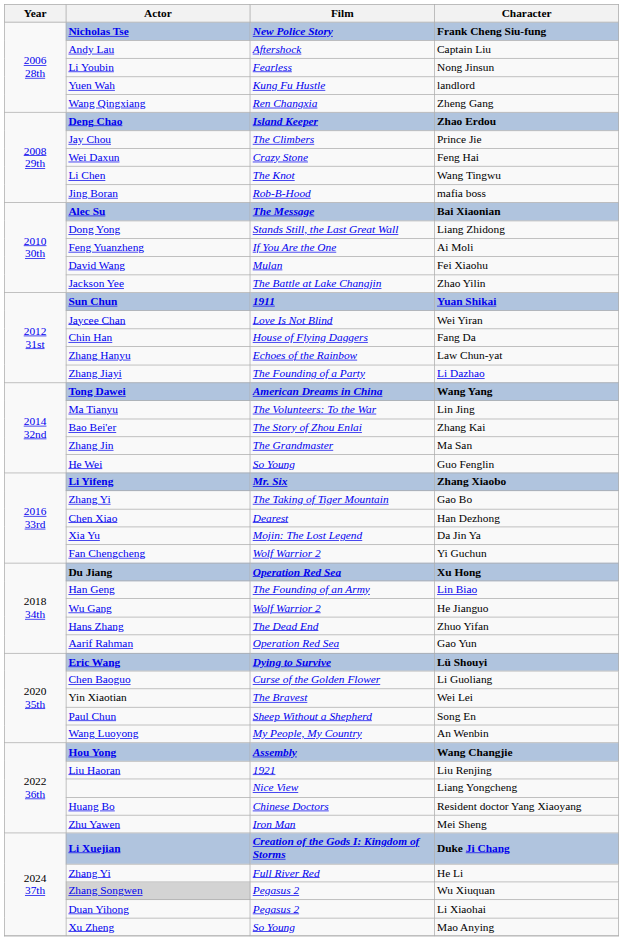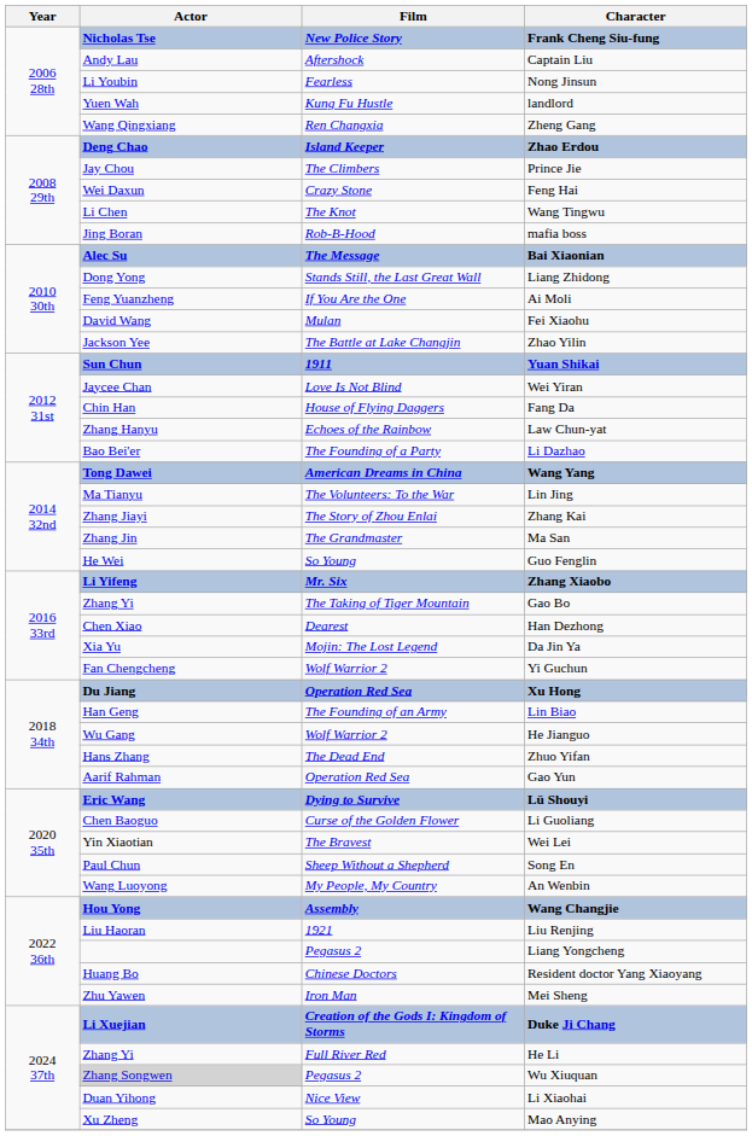 <table class="wikitable" style="width:98%;">
 <tr style="background:#bebebe;">
 <th style="width:10%;">Year</th>
 <th style="width:30%;">Actor</th>
 <th style="width:30%;">Film</th>
 <th style="width:30%;">Character</th>
 </tr>
 <tr>
 <td rowspan="5" style="text-align:center"><a href='#'>2006</a><br><a href='#'>28th</a></td>
 <td style="background:#B0C4DE;"><strong><a href='#'>Nicholas Tse</a></strong></td>
 <td style="background:#B0C4DE;"><strong><em><a href='#'>New Police Story</a></em></strong></td>
 <td style="background:#B0C4DE;"><strong>Frank Cheng Siu-fung</strong></td>
 </tr>
 <tr>
 <td><a href='#'>Andy Lau</a></td>
 <td><em><a href='#'>Aftershock</a></em></td>
 <td>Captain Liu</td>
 </tr>
 <tr>
 <td><a href='#'>Li Youbin</a></td>
 <td><em><a href='#'>Fearless</a></em></td>
 <td>Nong Jinsun</td>
 </tr>
 <tr>
 <td><a href='#'>Yuen Wah</a></td>
 <td><em><a href='#'>Kung Fu Hustle</a></em></td>
 <td>landlord</td>
 </tr>
 <tr>
 <td><a href='#'>Wang Qingxiang</a></td>
 <td><em><a href='#'>Ren Changxia</a></em></td>
 <td>Zheng Gang</td>
 </tr>
 <tr>
 <td rowspan="5" style="text-align:center"><a href='#'>2008</a><br><a href='#'>29th</a></td>
 <td style="background:#B0C4DE;"><strong><a href='#'>Deng Chao</a></strong></td>
 <td style="background:#B0C4DE;"><strong><em><a href='#'>Island Keeper</a></em></strong></td>
 <td style="background:#B0C4DE;"><strong>Zhao Erdou</strong></td>
 </tr>
 <tr>
 <td><a href='#'>Jay Chou</a></td>
 <td><em><a href='#'>The Climbers</a></em></td>
 <td>Prince Jie</td>
 </tr>
 <tr>
 <td><a href='#'>Wei Daxun</a></td>
 <td><em><a href='#'>Crazy Stone</a></em></td>
 <td>Feng Hai</td>
 </tr>
 <tr>
 <td><a href='#'>Li Chen</a></td>
 <td><em><a href='#'>The Knot</a></em></td>
 <td>Wang Tingwu</td>
 </tr>
 <tr>
 <td><a href='#'>Jing Boran</a></td>
 <td><em><a href='#'>Rob-B-Hood</a></em></td>
 <td>mafia boss</td>
 </tr>
 <tr>
 <td rowspan="5" style="text-align:center"><a href='#'>2010</a><br><a href='#'>30th</a></td>
 <td style="background:#B0C4DE;"><strong><a href='#'>Alec Su</a></strong></td>
 <td style="background:#B0C4DE;"><strong><em><a href='#'>The Message</a></em></strong></td>
 <td style="background:#B0C4DE;"><strong>Bai Xiaonian</strong></td>
 </tr>
 <tr>
 <td><a href='#'>Dong Yong</a></td>
 <td><em><a href='#'>Stands Still, the Last Great Wall</a></em></td>
 <td>Liang Zhidong</td>
 </tr>
 <tr>
 <td><a href='#'>Feng Yuanzheng</a></td>
 <td><em><a href='#'>If You Are the One</a></em></td>
 <td>Ai Moli</td>
 </tr>
 <tr>
 <td><a href='#'>David Wang</a></td>
 <td><em><a href='#'>Mulan</a></em></td>
 <td>Fei Xiaohu</td>
 </tr>
 <tr>
 <td><a href='#'>Jackson Yee</a></td>
 <td><em><a href='#'>The Battle at Lake Changjin</a></em></td>
 <td>Zhao Yilin</td>
 </tr>
 <tr>
 <td rowspan="5" style="text-align:center"><a href='#'>2012</a><br><a href='#'>31st</a></td>
 <td style="background:#B0C4DE;"><strong><a href='#'>Sun Chun</a></strong></td>
 <td style="background:#B0C4DE;"><strong><em><a href='#'>1911</a></em></strong></td>
 <td style="background:#B0C4DE;"><strong><a href='#'>Yuan Shikai</a></strong></td>
 </tr>
 <tr>
 <td><a href='#'>Jaycee Chan</a></td>
 <td><em><a href='#'>Love Is Not Blind</a></em></td>
 <td>Wei Yiran</td>
 </tr>
 <tr>
 <td><a href='#'>Chin Han</a></td>
 <td><em><a href='#'>House of Flying Daggers</a></em></td>
 <td>Fang Da</td>
 </tr>
 <tr>
 <td><a href='#'>Zhang Hanyu</a></td>
 <td><em><a href='#'>Echoes of the Rainbow</a></em></td>
 <td>Law Chun-yat</td>
 </tr>
 <tr>
-<td><a href='#'>Zhang Jiayi</a></td>
+<td><a href='#'>Bao Bei'er</a></td>
 <td><em><a href='#'>The Founding of a Party</a></em></td>
 <td><a href='#'>Li Dazhao</a></td>
 </tr>
 <tr>
 <td rowspan="5" style="text-align:center"><a href='#'>2014</a><br><a href='#'>32nd</a></td>
 <td style="background:#B0C4DE;"><strong><a href='#'>Tong Dawei</a></strong></td>
 <td style="background:#B0C4DE;"><strong><em><a href='#'>American Dreams in China</a></em></strong></td>
 <td style="background:#B0C4DE;"><strong>Wang Yang</strong></td>
 </tr>
 <tr>
 <td><a href='#'>Ma Tianyu</a></td>
 <td><em><a href='#'>The Volunteers: To the War</a></em></td>
 <td>Lin Jing</td>
 </tr>
 <tr>
-<td><a href='#'>Bao Bei'er</a></td>
+<td><a href='#'>Zhang Jiayi</a></td>
 <td><em><a href='#'>The Story of Zhou Enlai</a></em></td>
 <td>Zhang Kai</td>
 </tr>
 <tr>
 <td><a href='#'>Zhang Jin</a></td>
 <td><em><a href='#'>The Grandmaster</a></em></td>
 <td>Ma San</td>
 </tr>
 <tr>
 <td><a href='#'>He Wei</a></td>
 <td><em><a href='#'>So Young</a></em></td>
 <td>Guo Fenglin</td>
 </tr>
 <tr>
 <td rowspan="5" style="text-align:center"><a href='#'>2016</a><br><a href='#'>33rd</a></td>
 <td style="background:#B0C4DE;"><strong><a href='#'>Li Yifeng</a></strong></td>
 <td style="background:#B0C4DE;"><strong><em><a href='#'>Mr. Six</a></em></strong></td>
 <td style="background:#B0C4DE;"><strong>Zhang Xiaobo</strong></td>
 </tr>
 <tr>
 <td><a href='#'>Zhang Yi</a></td>
 <td><em><a href='#'>The Taking of Tiger Mountain</a></em></td>
 <td>Gao Bo</td>
 </tr>
 <tr>
 <td><a href='#'>Chen Xiao</a></td>
 <td><em><a href='#'>Dearest</a></em></td>
 <td>Han Dezhong</td>
 </tr>
 <tr>
 <td><a href='#'>Xia Yu</a></td>
 <td><em><a href='#'>Mojin: The Lost Legend</a></em></td>
 <td>Da Jin Ya</td>
 </tr>
 <tr>
 <td><a href='#'>Fan Chengcheng</a></td>
 <td><em><a href='#'>Wolf Warrior 2</a></em></td>
 <td>Yi Guchun</td>
 </tr>
 <tr>
 <td rowspan="5" style="text-align:center">2018<br><a href='#'>34th</a></td>
 <td style="background:#B0C4DE;"><strong>Du Jiang</strong></td>
 <td style="background:#B0C4DE;"><strong><em><a href='#'>Operation Red Sea</a></em></strong></td>
 <td style="background:#B0C4DE;"><strong>Xu Hong</strong></td>
 </tr>
 <tr>
 <td><a href='#'>Han Geng</a></td>
 <td><em><a href='#'>The Founding of an Army</a></em></td>
 <td><a href='#'>Lin Biao</a></td>
 </tr>
 <tr>
 <td><a href='#'>Wu Gang</a></td>
 <td><em><a href='#'>Wolf Warrior 2</a></em></td>
 <td>He Jianguo</td>
 </tr>
 <tr>
 <td><a href='#'>Hans Zhang</a></td>
 <td><em><a href='#'>The Dead End</a></em></td>
 <td>Zhuo Yifan</td>
 </tr>
 <tr>
 <td><a href='#'>Aarif Rahman</a></td>
 <td><em><a href='#'>Operation Red Sea</a></em></td>
 <td>Gao Yun</td>
 </tr>
 <tr>
 <td rowspan="5" style="text-align:center">2020<br><a href='#'>35th</a></td>
 <td style="background:#B0C4DE;"><strong><a href='#'>Eric Wang</a></strong></td>
 <td style="background:#B0C4DE;"><strong><em><a href='#'>Dying to Survive</a></em></strong></td>
 <td style="background:#B0C4DE;"><strong>Lü Shouyi</strong></td>
 </tr>
 <tr>
 <td><a href='#'>Chen Baoguo</a></td>
 <td><em><a href='#'>Curse of the Golden Flower</a></em></td>
 <td>Li Guoliang</td>
 </tr>
 <tr>
 <td>Yin Xiaotian</td>
 <td><em><a href='#'>The Bravest</a></em></td>
 <td>Wei Lei</td>
 </tr>
 <tr>
 <td><a href='#'>Paul Chun</a></td>
 <td><em><a href='#'>Sheep Without a Shepherd</a></em></td>
 <td>Song En</td>
 </tr>
 <tr>
 <td><a href='#'>Wang Luoyong</a></td>
 <td><em><a href='#'>My People, My Country</a></em></td>
 <td>An Wenbin</td>
 </tr>
 <tr>
 <td rowspan="5" style="text-align:center">2022<br><a href='#'>36th</a></td>
 <td style="background:#B0C4DE;"><strong><a href='#'>Hou Yong</a></strong></td>
 <td style="background:#B0C4DE;"><strong><em><a href='#'>Assembly</a></em></strong></td>
 <td style="background:#B0C4DE;"><strong>Wang Changjie</strong></td>
 </tr>
 <tr>
 <td><a href='#'>Liu Haoran</a></td>
 <td><em><a href='#'>1921</a></em></td>
 <td>Liu Renjing</td>
 </tr>
 <tr>
 <td></td>
-<td><em><a href='#'>Nice View</a></em></td>
+<td><em><a href='#'>Pegasus 2</a></em></td>
 <td>Liang Yongcheng</td>
 </tr>
 <tr>
 <td><a href='#'>Huang Bo</a></td>
 <td><em><a href='#'>Chinese Doctors</a></em></td>
 <td>Resident doctor Yang Xiaoyang</td>
 </tr>
 <tr>
 <td><a href='#'>Zhu Yawen</a></td>
 <td><em><a href='#'>Iron Man</a></em></td>
 <td>Mei Sheng</td>
 </tr>
 <tr>
 <td rowspan="5" style="text-align:center">2024<br><a href='#'>37th</a></td>
 <td style="background:#B0C4DE;"><strong><a href='#'>Li Xuejian</a></strong></td>
 <td style="background:#B0C4DE;"><strong><em><a href='#'>Creation of the Gods I: Kingdom of Storms</a></em></strong></td>
 <td style="background:#B0C4DE;"><strong>Duke <a href='#'>Ji Chang</a></strong></td>
 </tr>
 <tr>
 <td><a href='#'>Zhang Yi</a></td>
 <td><em><a href='#'>Full River Red</a></em></td>
 <td>He Li</td>
 </tr>
 <tr>
 <td style="background: lightgrey;"><a href='#'>Zhang Songwen</a></td>
 <td><em><a href='#'>Pegasus 2</a></em></td>
 <td>Wu Xiuquan</td>
 </tr>
 <tr>
 <td><a href='#'>Duan Yihong</a></td>
-<td><em><a href='#'>Pegasus 2</a></em></td>
+<td><em><a href='#'>Nice View</a></em></td>
 <td>Li Xiaohai</td>
 </tr>
 <tr>
 <td><a href='#'>Xu Zheng</a></td>
 <td><em><a href='#'>So Young</a></em></td>
 <td>Mao Anying</td>
 </tr>
 <tr>
 </tr>
 </table>
